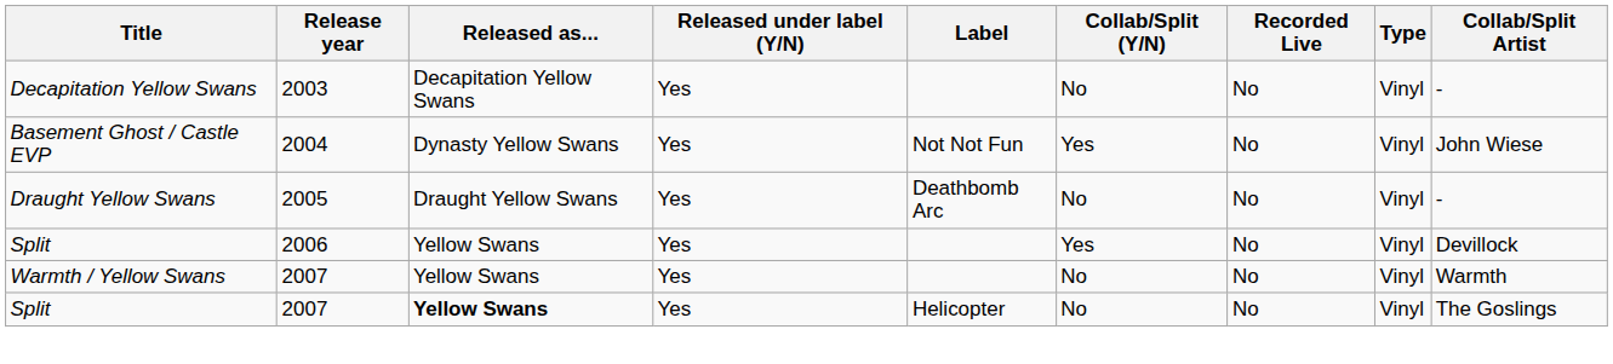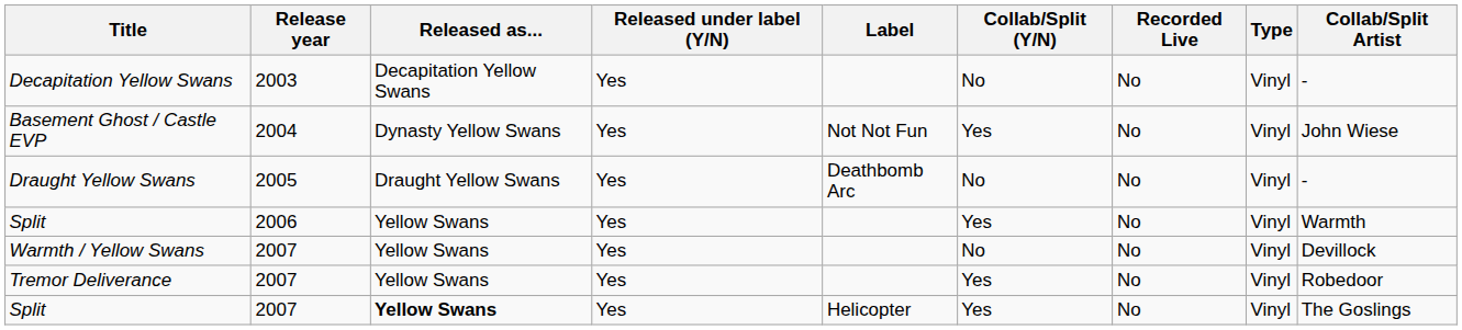 <table class="wikitable sortable">
 <tr>
 <th>Title</th>
 <th>Release year</th>
 <th>Released as...</th>
 <th>Released under label (Y/N)</th>
 <th>Label</th>
 <th>Collab/Split (Y/N)</th>
 <th>Recorded Live</th>
 <th>Type</th>
 <th>Collab/Split Artist</th>
 </tr>
 <tr>
 <td><em>Decapitation Yellow Swans</em></td>
 <td>2003</td>
 <td>Decapitation Yellow Swans</td>
 <td>Yes</td>
 <td></td>
 <td>No</td>
 <td>No</td>
 <td>Vinyl</td>
 <td>-</td>
 </tr>
 <tr>
 <td><em>Basement Ghost / Castle EVP</em></td>
 <td>2004</td>
 <td>Dynasty Yellow Swans</td>
 <td>Yes</td>
 <td>Not Not Fun</td>
 <td>Yes</td>
 <td>No</td>
 <td>Vinyl</td>
 <td>John Wiese</td>
 </tr>
 <tr>
 <td><em>Draught Yellow Swans</em></td>
 <td>2005</td>
 <td>Draught Yellow Swans</td>
 <td>Yes</td>
 <td>Deathbomb Arc</td>
 <td>No</td>
 <td>No</td>
 <td>Vinyl</td>
 <td>-</td>
 </tr>
 <tr>
 <td><em>Split</em></td>
 <td>2006</td>
 <td>Yellow Swans</td>
 <td>Yes</td>
 <td></td>
 <td>Yes</td>
 <td>No</td>
 <td>Vinyl</td>
-<td>Devillock</td>
+<td>Warmth</td>
 </tr>
 <tr>
 <td><em>Warmth / Yellow Swans</em></td>
 <td>2007</td>
 <td>Yellow Swans</td>
 <td>Yes</td>
 <td></td>
 <td>No</td>
 <td>No</td>
 <td>Vinyl</td>
-<td>Warmth</td>
+<td>Devillock</td>
+</tr>
+<tr>
+<td><em>Tremor Deliverance</em></td>
+<td>2007</td>
+<td>Yellow Swans</td>
+<td>Yes</td>
+<td></td>
+<td>Yes</td>
+<td>No</td>
+<td>Vinyl</td>
+<td>Robedoor</td>
 </tr>
 <tr>
 <td><em>Split</em></td>
 <td>2007</td>
 <td><strong>Yellow Swans</strong></td>
 <td>Yes</td>
 <td>Helicopter</td>
-<td>No</td>
+<td>Yes</td>
 <td>No</td>
 <td>Vinyl</td>
 <td>The Goslings</td>
 </tr>
 </table>
